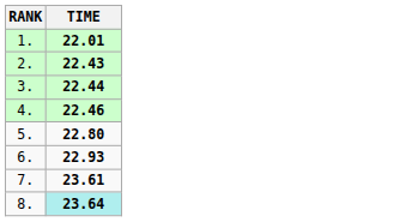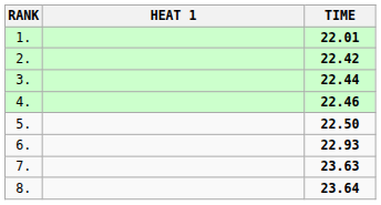 <table class="wikitable" style="border-collapse: collapse; font-size: 90%;">
 <tr>
 <th>RANK</th>
+<th style="width: 20em">HEAT 1</th>
 <th style="width: 5em">TIME</th>
 </tr>
 <tr style="background:#ccffcc;">
 <td align="center">1.</td>
+<td></td>
 <td align="center"><strong>22.01</strong></td>
 </tr>
 <tr style="background:#ccffcc;">
 <td align="center">2.</td>
-<td align="center"><strong>22.43</strong></td>
+<td></td>
+<td align="center"><strong>22.42</strong></td>
 </tr>
 <tr style="background:#ccffcc;">
 <td align="center">3.</td>
+<td></td>
 <td align="center"><strong>22.44</strong></td>
 </tr>
 <tr style="background:#ccffcc;">
 <td align="center">4.</td>
+<td></td>
 <td align="center"><strong>22.46</strong></td>
 </tr>
 <tr>
 <td align="center">5.</td>
-<td align="center"><strong>22.80</strong></td>
+<td></td>
+<td align="center"><strong>22.50</strong></td>
 </tr>
 <tr>
 <td align="center">6.</td>
+<td></td>
 <td align="center"><strong>22.93</strong></td>
 </tr>
 <tr>
 <td align="center">7.</td>
-<td align="center"><strong>23.61</strong></td>
+<td></td>
+<td align="center"><strong>23.63</strong></td>
 </tr>
 <tr>
 <td align="center">8.</td>
-<td align="center" style="background: paleturquoise;"><strong>23.64</strong></td>
+<td></td>
+<td align="center"><strong>23.64</strong></td>
 </tr>
 </table>
